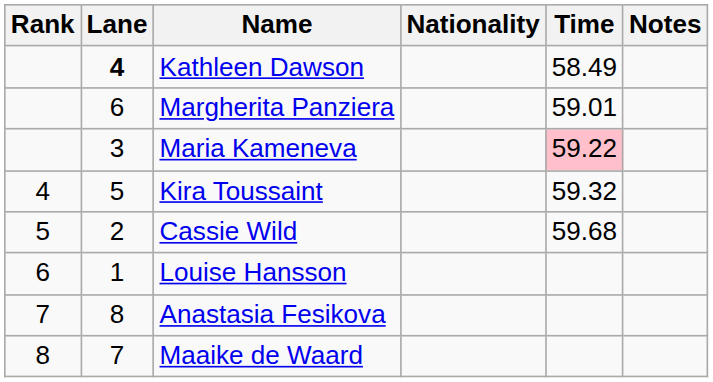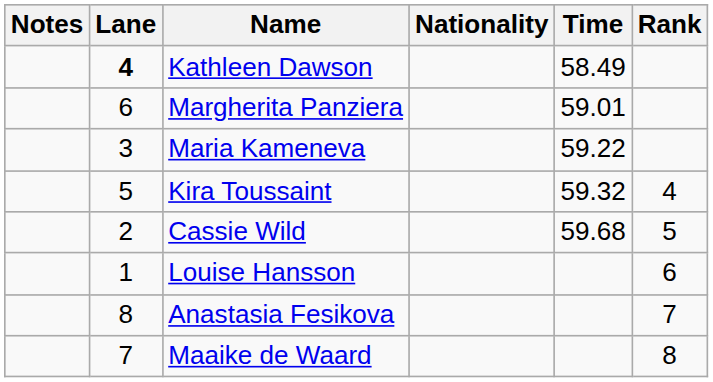 <table class="wikitable sortable" style="text-align:center">
 <tr>
-<th>Rank</th>
+<th>Notes</th>
 <th>Lane</th>
 <th>Name</th>
 <th>Nationality</th>
 <th>Time</th>
-<th>Notes</th>
+<th>Rank</th>
 </tr>
 <tr>
 <td></td>
 <td><strong>4</strong></td>
 <td align=left><a href='#'>Kathleen Dawson</a></td>
 <td align=left></td>
 <td>58.49</td>
 <td></td>
 </tr>
 <tr>
 <td></td>
 <td>6</td>
 <td align=left><a href='#'>Margherita Panziera</a></td>
 <td align=left></td>
 <td>59.01</td>
 <td></td>
 </tr>
 <tr>
 <td></td>
 <td>3</td>
 <td align=left><a href='#'>Maria Kameneva</a></td>
 <td align=left></td>
-<td style="background: pink;">59.22</td>
+<td>59.22</td>
 <td></td>
 </tr>
 <tr>
-<td>4</td>
+<td></td>
 <td>5</td>
 <td align=left><a href='#'>Kira Toussaint</a></td>
 <td align=left></td>
 <td>59.32</td>
-<td></td>
+<td>4</td>
 </tr>
 <tr>
-<td>5</td>
+<td></td>
 <td>2</td>
 <td align=left><a href='#'>Cassie Wild</a></td>
 <td align=left></td>
 <td>59.68</td>
-<td></td>
+<td>5</td>
 </tr>
 <tr>
-<td>6</td>
+<td></td>
 <td>1</td>
 <td align=left><a href='#'>Louise Hansson</a></td>
 <td align=left></td>
 <td></td>
-<td></td>
+<td>6</td>
 </tr>
 <tr>
-<td>7</td>
+<td></td>
 <td>8</td>
 <td align=left><a href='#'>Anastasia Fesikova</a></td>
 <td align=left></td>
 <td></td>
-<td></td>
+<td>7</td>
 </tr>
 <tr>
-<td>8</td>
+<td></td>
 <td>7</td>
 <td align=left><a href='#'>Maaike de Waard</a></td>
 <td align=left></td>
 <td></td>
-<td></td>
+<td>8</td>
 </tr>
 </table>
